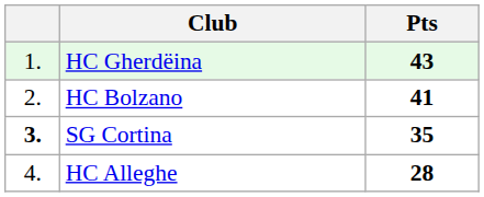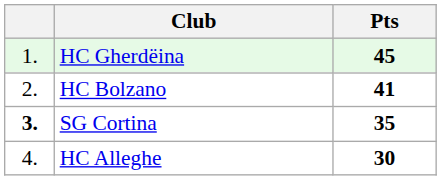 <table class="wikitable">
 <tr>
 <th width="30"></th>
 <th width="200">Club</th>
 <th width="70">Pts</th>
 </tr>
 <tr bgcolor="#e6fae6" align="center">
 <td>1.</td>
 <td align="left"><a href='#'>HC Gherdëina</a></td>
-<td><strong>43</strong></td>
+<td><strong>45</strong></td>
 </tr>
 <tr bgcolor="#FFFFFF" align="center">
 <td>2.</td>
 <td align="left"><a href='#'>HC Bolzano</a></td>
 <td><strong>41</strong></td>
 </tr>
 <tr bgcolor="#FFFFFF" align="center">
 <td><strong>3.</strong></td>
 <td align="left"><a href='#'>SG Cortina</a></td>
 <td><strong>35</strong></td>
 </tr>
 <tr bgcolor="#FFFFFF" align="center">
 <td>4.</td>
 <td align="left"><a href='#'>HC Alleghe</a></td>
-<td><strong>28</strong></td>
+<td><strong>30</strong></td>
 </tr>
 </table>
